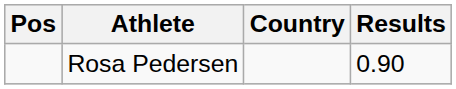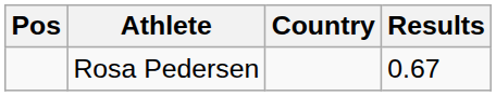 <table class="wikitable">
 <tr>
 <th>Pos</th>
 <th>Athlete</th>
 <th>Country</th>
 <th>Results</th>
 </tr>
 <tr>
 <td align="center"></td>
 <td>Rosa Pedersen</td>
 <td></td>
-<td>0.90</td>
+<td>0.67</td>
 </tr>
 </table>
